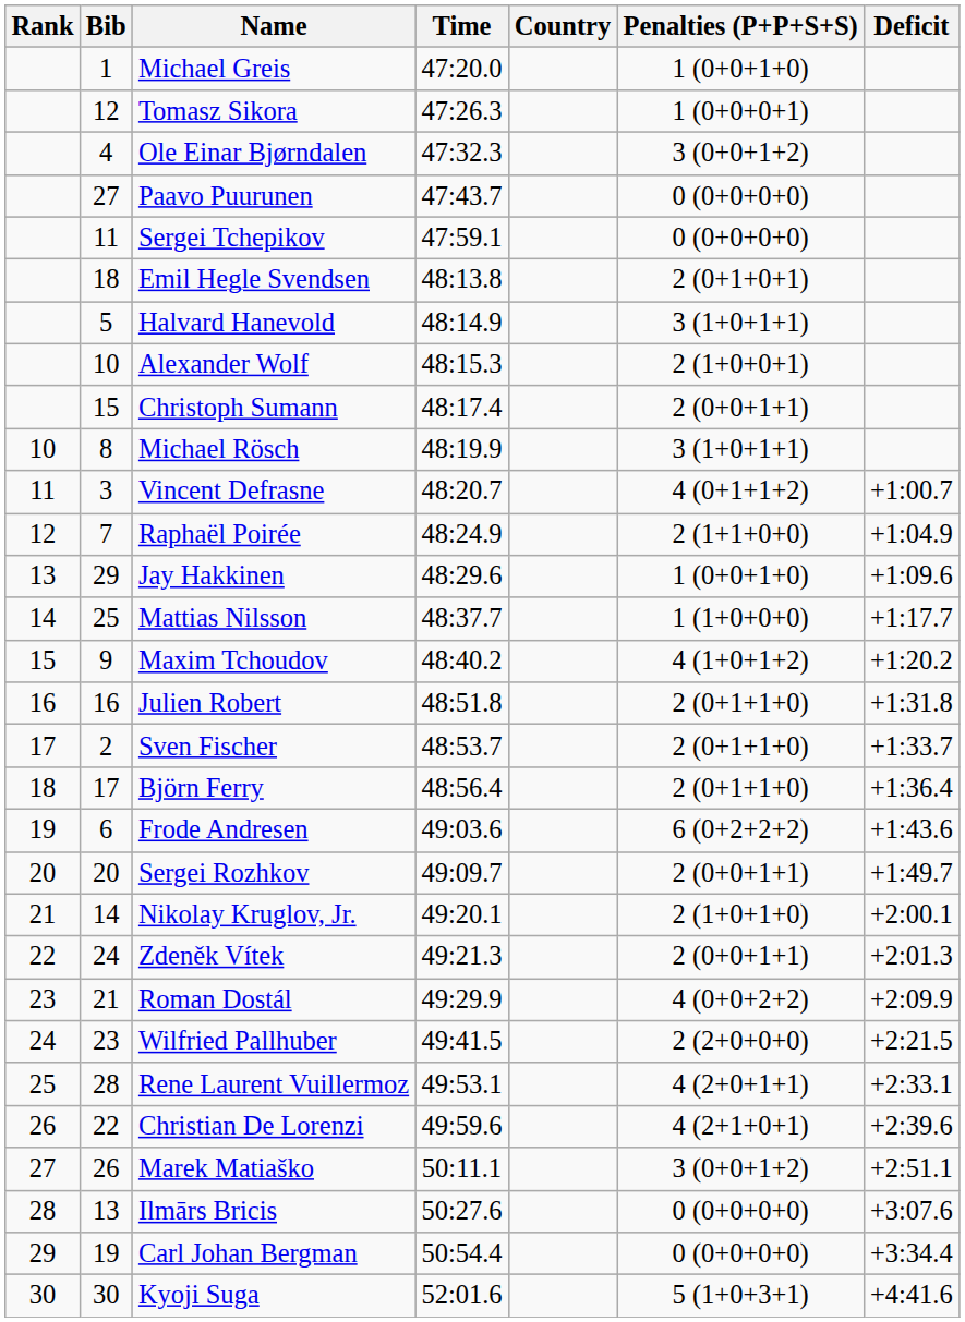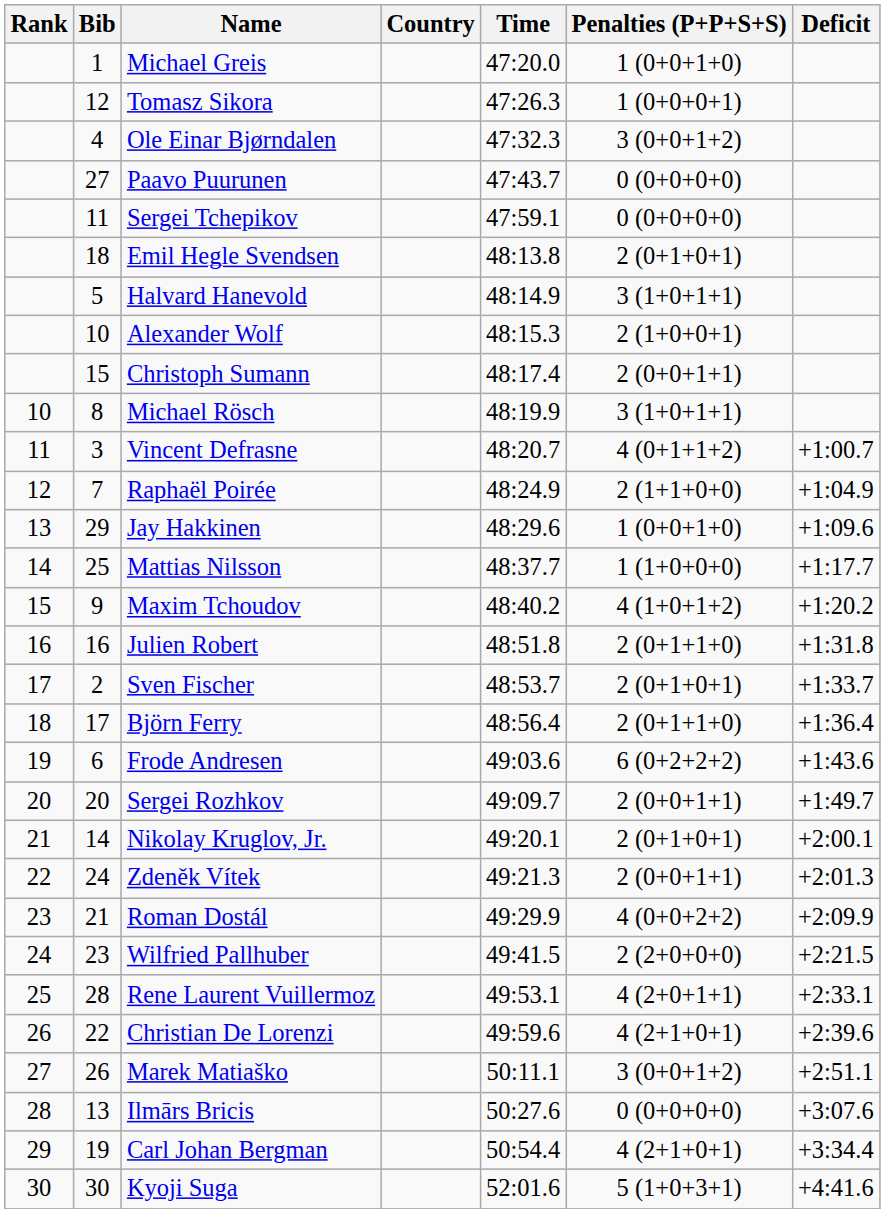 <table class="wikitable sortable" style="text-align:center">
 <tr>
 <th>Rank</th>
 <th>Bib</th>
 <th>Name</th>
+<th>Country</th>
 <th>Time</th>
-<th>Country</th>
 <th>Penalties (P+P+S+S)</th>
 <th>Deficit</th>
 </tr>
 <tr>
 <td></td>
 <td>1</td>
 <td align="left"><a href='#'>Michael Greis</a></td>
+<td align=left></td>
 <td>47:20.0</td>
-<td align=left></td>
 <td>1 (0+0+1+0)</td>
 <td></td>
 </tr>
 <tr>
 <td></td>
 <td>12</td>
 <td align="left"><a href='#'>Tomasz Sikora</a></td>
+<td align=left></td>
 <td>47:26.3</td>
-<td align=left></td>
 <td>1 (0+0+0+1)</td>
 <td></td>
 </tr>
 <tr>
 <td></td>
 <td>4</td>
 <td align="left"><a href='#'>Ole Einar Bjørndalen</a></td>
+<td align=left></td>
 <td>47:32.3</td>
-<td align=left></td>
 <td>3 (0+0+1+2)</td>
 <td></td>
 </tr>
 <tr>
 <td></td>
 <td>27</td>
 <td align="left"><a href='#'>Paavo Puurunen</a></td>
+<td align=left></td>
 <td>47:43.7</td>
-<td align=left></td>
 <td>0 (0+0+0+0)</td>
 <td></td>
 </tr>
 <tr>
 <td></td>
 <td>11</td>
 <td align="left"><a href='#'>Sergei Tchepikov</a></td>
+<td align=left></td>
 <td>47:59.1</td>
-<td align=left></td>
 <td>0 (0+0+0+0)</td>
 <td></td>
 </tr>
 <tr>
 <td></td>
 <td>18</td>
 <td align="left"><a href='#'>Emil Hegle Svendsen</a></td>
+<td align=left></td>
 <td>48:13.8</td>
-<td align=left></td>
 <td>2 (0+1+0+1)</td>
 <td></td>
 </tr>
 <tr>
 <td></td>
 <td>5</td>
 <td align="left"><a href='#'>Halvard Hanevold</a></td>
+<td align=left></td>
 <td>48:14.9</td>
-<td align=left></td>
 <td>3 (1+0+1+1)</td>
 <td></td>
 </tr>
 <tr>
 <td></td>
 <td>10</td>
 <td align="left"><a href='#'>Alexander Wolf</a></td>
+<td align=left></td>
 <td>48:15.3</td>
-<td align=left></td>
 <td>2 (1+0+0+1)</td>
 <td></td>
 </tr>
 <tr>
 <td></td>
 <td>15</td>
 <td align="left"><a href='#'>Christoph Sumann</a></td>
+<td align=left></td>
 <td>48:17.4</td>
-<td align=left></td>
 <td>2 (0+0+1+1)</td>
 <td></td>
 </tr>
 <tr>
 <td>10</td>
 <td>8</td>
 <td align="left"><a href='#'>Michael Rösch</a></td>
+<td align=left></td>
 <td>48:19.9</td>
-<td align=left></td>
 <td>3 (1+0+1+1)</td>
 <td></td>
 </tr>
 <tr>
 <td>11</td>
 <td>3</td>
 <td align="left"><a href='#'>Vincent Defrasne</a></td>
+<td align=left></td>
 <td>48:20.7</td>
-<td align=left></td>
 <td>4 (0+1+1+2)</td>
 <td>+1:00.7</td>
 </tr>
 <tr>
 <td>12</td>
 <td>7</td>
 <td align="left"><a href='#'>Raphaël Poirée</a></td>
+<td align=left></td>
 <td>48:24.9</td>
-<td align=left></td>
 <td>2 (1+1+0+0)</td>
 <td>+1:04.9</td>
 </tr>
 <tr>
 <td>13</td>
 <td>29</td>
 <td align="left"><a href='#'>Jay Hakkinen</a></td>
+<td align=left></td>
 <td>48:29.6</td>
-<td align=left></td>
 <td>1 (0+0+1+0)</td>
 <td>+1:09.6</td>
 </tr>
 <tr>
 <td>14</td>
 <td>25</td>
 <td align="left"><a href='#'>Mattias Nilsson</a></td>
+<td align=left></td>
 <td>48:37.7</td>
-<td align=left></td>
 <td>1 (1+0+0+0)</td>
 <td>+1:17.7</td>
 </tr>
 <tr>
 <td>15</td>
 <td>9</td>
 <td align="left"><a href='#'>Maxim Tchoudov</a></td>
+<td align=left></td>
 <td>48:40.2</td>
-<td align=left></td>
 <td>4 (1+0+1+2)</td>
 <td>+1:20.2</td>
 </tr>
 <tr>
 <td>16</td>
 <td>16</td>
 <td align="left"><a href='#'>Julien Robert</a></td>
+<td align=left></td>
 <td>48:51.8</td>
-<td align=left></td>
 <td>2 (0+1+1+0)</td>
 <td>+1:31.8</td>
 </tr>
 <tr>
 <td>17</td>
 <td>2</td>
 <td align="left"><a href='#'>Sven Fischer</a></td>
+<td align=left></td>
 <td>48:53.7</td>
-<td align=left></td>
-<td>2 (0+1+1+0)</td>
+<td>2 (0+1+0+1)</td>
 <td>+1:33.7</td>
 </tr>
 <tr>
 <td>18</td>
 <td>17</td>
 <td align="left"><a href='#'>Björn Ferry</a></td>
+<td align=left></td>
 <td>48:56.4</td>
-<td align=left></td>
 <td>2 (0+1+1+0)</td>
 <td>+1:36.4</td>
 </tr>
 <tr>
 <td>19</td>
 <td>6</td>
 <td align="left"><a href='#'>Frode Andresen</a></td>
+<td align=left></td>
 <td>49:03.6</td>
-<td align=left></td>
 <td>6 (0+2+2+2)</td>
 <td>+1:43.6</td>
 </tr>
 <tr>
 <td>20</td>
 <td>20</td>
 <td align="left"><a href='#'>Sergei Rozhkov</a></td>
+<td align=left></td>
 <td>49:09.7</td>
-<td align=left></td>
 <td>2 (0+0+1+1)</td>
 <td>+1:49.7</td>
 </tr>
 <tr>
 <td>21</td>
 <td>14</td>
 <td align="left"><a href='#'>Nikolay Kruglov, Jr.</a></td>
+<td align=left></td>
 <td>49:20.1</td>
-<td align=left></td>
-<td>2 (1+0+1+0)</td>
+<td>2 (0+1+0+1)</td>
 <td>+2:00.1</td>
 </tr>
 <tr>
 <td>22</td>
 <td>24</td>
 <td align="left"><a href='#'>Zdeněk Vítek</a></td>
+<td align=left></td>
 <td>49:21.3</td>
-<td align=left></td>
 <td>2 (0+0+1+1)</td>
 <td>+2:01.3</td>
 </tr>
 <tr>
 <td>23</td>
 <td>21</td>
 <td align="left"><a href='#'>Roman Dostál</a></td>
+<td align=left></td>
 <td>49:29.9</td>
-<td align=left></td>
 <td>4 (0+0+2+2)</td>
 <td>+2:09.9</td>
 </tr>
 <tr>
 <td>24</td>
 <td>23</td>
 <td align="left"><a href='#'>Wilfried Pallhuber</a></td>
+<td align=left></td>
 <td>49:41.5</td>
-<td align=left></td>
 <td>2 (2+0+0+0)</td>
 <td>+2:21.5</td>
 </tr>
 <tr>
 <td>25</td>
 <td>28</td>
 <td align="left"><a href='#'>Rene Laurent Vuillermoz</a></td>
+<td align=left></td>
 <td>49:53.1</td>
-<td align=left></td>
 <td>4 (2+0+1+1)</td>
 <td>+2:33.1</td>
 </tr>
 <tr>
 <td>26</td>
 <td>22</td>
 <td align="left"><a href='#'>Christian De Lorenzi</a></td>
+<td align=left></td>
 <td>49:59.6</td>
-<td align=left></td>
 <td>4 (2+1+0+1)</td>
 <td>+2:39.6</td>
 </tr>
 <tr>
 <td>27</td>
 <td>26</td>
 <td align="left"><a href='#'>Marek Matiaško</a></td>
+<td align=left></td>
 <td>50:11.1</td>
-<td align=left></td>
 <td>3 (0+0+1+2)</td>
 <td>+2:51.1</td>
 </tr>
 <tr>
 <td>28</td>
 <td>13</td>
 <td align="left"><a href='#'>Ilmārs Bricis</a></td>
+<td align=left></td>
 <td>50:27.6</td>
-<td align=left></td>
 <td>0 (0+0+0+0)</td>
 <td>+3:07.6</td>
 </tr>
 <tr>
 <td>29</td>
 <td>19</td>
 <td align="left"><a href='#'>Carl Johan Bergman</a></td>
+<td align=left></td>
 <td>50:54.4</td>
-<td align=left></td>
-<td>0 (0+0+0+0)</td>
+<td>4 (2+1+0+1)</td>
 <td>+3:34.4</td>
 </tr>
 <tr>
 <td>30</td>
 <td>30</td>
 <td align="left"><a href='#'>Kyoji Suga</a></td>
+<td align=left></td>
 <td>52:01.6</td>
-<td align=left></td>
 <td>5  (1+0+3+1)</td>
 <td>+4:41.6</td>
 </tr>
 </table>
